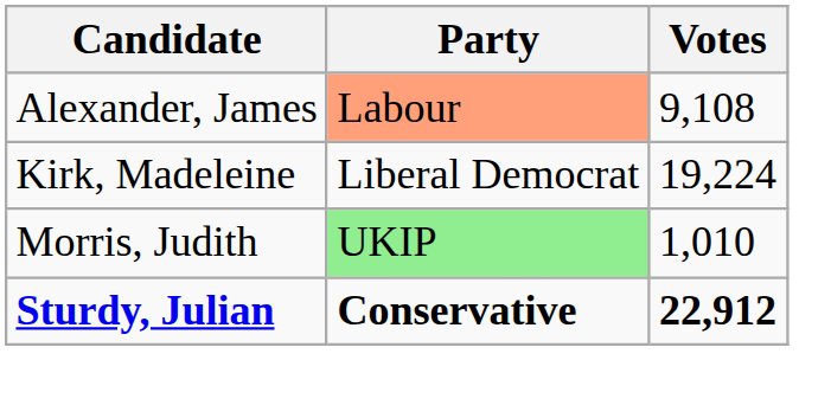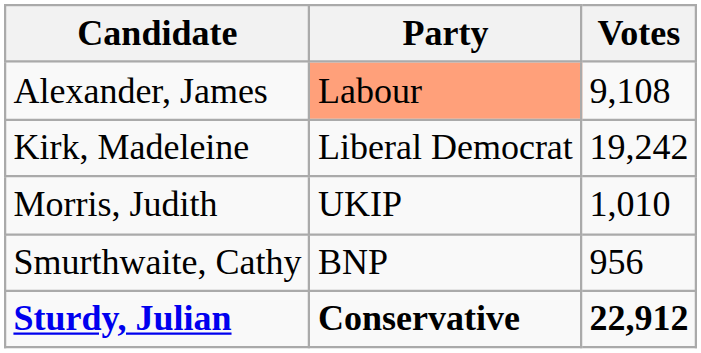 <table class="wikitable">
 <tr>
 <th>Candidate</th>
 <th>Party</th>
 <th>Votes</th>
 </tr>
 <tr>
 <td>Alexander, James</td>
 <td style="background: lightsalmon;">Labour</td>
 <td>9,108</td>
 </tr>
 <tr>
 <td>Kirk, Madeleine</td>
 <td>Liberal Democrat</td>
-<td>19,224</td>
+<td>19,242</td>
 </tr>
 <tr>
 <td>Morris, Judith</td>
-<td style="background: lightgreen;">UKIP</td>
+<td>UKIP</td>
 <td>1,010</td>
+</tr>
+<tr>
+<td>Smurthwaite, Cathy</td>
+<td>BNP</td>
+<td>956</td>
 </tr>
 <tr>
 <td><strong><a href='#'>Sturdy, Julian</a></strong></td>
 <td><strong>Conservative</strong></td>
 <td><strong>22,912</strong></td>
 </tr>
 </table>
